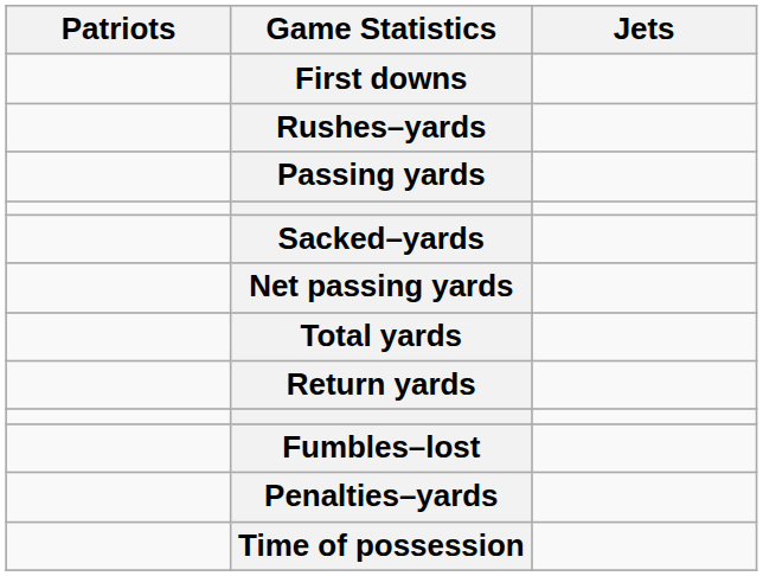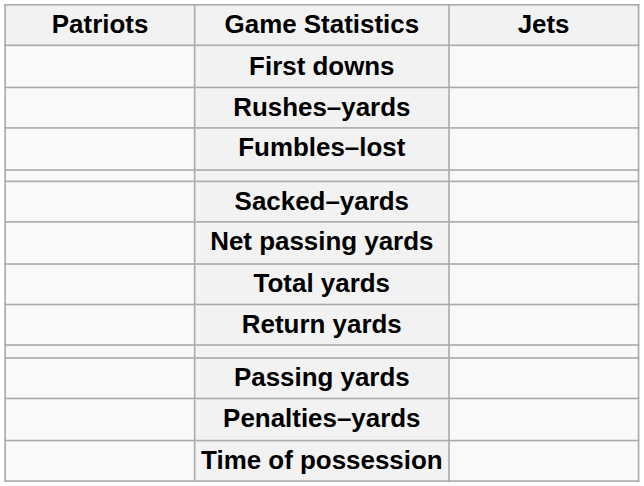 <table class="wikitable" style="margin: 1em auto 1em auto">
 <tr>
 <th style="width:30%;">Patriots</th>
 <th style="width:40%;">Game Statistics</th>
 <th style="width:30%;">Jets</th>
 </tr>
 <tr>
 <td style="text-align:right;"></td>
 <th>First downs</th>
 <td></td>
 </tr>
 <tr>
 <td style="text-align:right;"></td>
 <th>Rushes–yards</th>
 <td></td>
 </tr>
 <tr>
 <td style="text-align:right;"></td>
-<th>Passing yards</th>
+<th>Fumbles–lost</th>
 <td></td>
 </tr>
 <tr>
 <td style="text-align:right;"></td>
 <th></th>
 <td></td>
 </tr>
 <tr>
 <td style="text-align:right;"></td>
 <th>Sacked–yards</th>
 <td></td>
 </tr>
 <tr>
 <td style="text-align:right;"></td>
 <th>Net passing yards</th>
 <td></td>
 </tr>
 <tr>
 <td style="text-align:right;"></td>
 <th>Total yards</th>
 <td></td>
 </tr>
 <tr>
 <td style="text-align:right;"></td>
 <th>Return yards</th>
 <td></td>
 </tr>
 <tr>
 <td style="text-align:right;"></td>
 <th></th>
 <td></td>
 </tr>
 <tr>
 <td style="text-align:right;"></td>
-<th>Fumbles–lost</th>
+<th>Passing yards</th>
 <td></td>
 </tr>
 <tr>
 <td style="text-align:right;"></td>
 <th>Penalties–yards</th>
 <td></td>
 </tr>
 <tr>
 <td style="text-align:right;"></td>
 <th>Time of possession</th>
 <td></td>
 </tr>
 </table>
